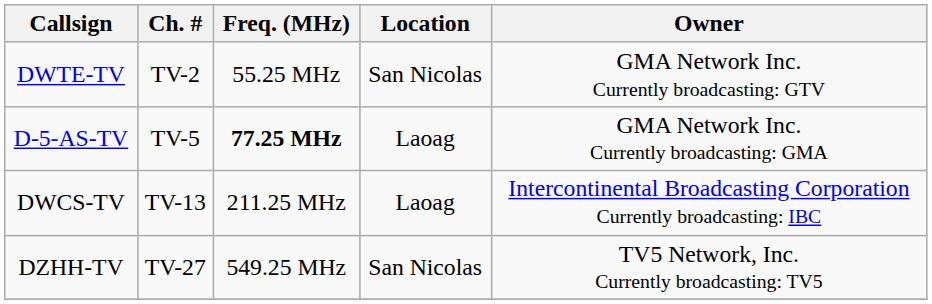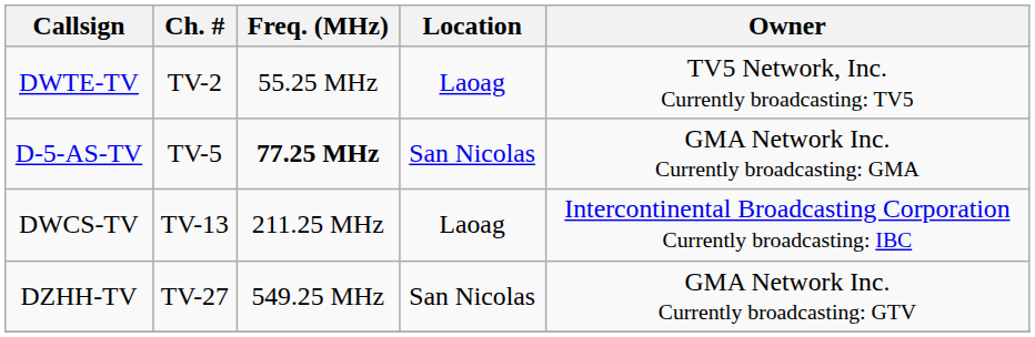 <table class="wikitable" style="width:100%; text-align:center;">
 <tr>
 <th>Callsign</th>
 <th>Ch. #</th>
 <th>Freq. (MHz)</th>
 <th>Location</th>
 <th>Owner</th>
 </tr>
 <tr>
 <td><a href='#'>DWTE-TV</a></td>
 <td>TV-2</td>
 <td>55.25 MHz</td>
-<td>San Nicolas</td>
-<td>GMA Network Inc.<br><small>Currently broadcasting: GTV</small></td>
+<td><a href='#'>Laoag</a></td>
+<td>TV5 Network, Inc.<br><small>Currently broadcasting: TV5</small></td>
 </tr>
 <tr>
 <td><a href='#'>D-5-AS-TV</a></td>
 <td>TV-5</td>
 <td><strong>77.25 MHz</strong></td>
-<td>Laoag</td>
+<td><a href='#'>San Nicolas</a></td>
 <td>GMA Network Inc.<br><small>Currently broadcasting: GMA</small></td>
 </tr>
 <tr>
 <td>DWCS-TV</td>
 <td>TV-13</td>
 <td>211.25 MHz</td>
 <td>Laoag</td>
 <td><a href='#'>Intercontinental Broadcasting Corporation</a><br><small>Currently broadcasting: <a href='#'>IBC</a></small></td>
 </tr>
 <tr>
 <td>DZHH-TV</td>
 <td>TV-27</td>
 <td>549.25 MHz</td>
 <td>San Nicolas</td>
-<td>TV5 Network, Inc.<br><small>Currently broadcasting: TV5</small></td>
+<td>GMA Network Inc.<br><small>Currently broadcasting: GTV</small></td>
 </tr>
 <tr>
 </tr>
 </table>
